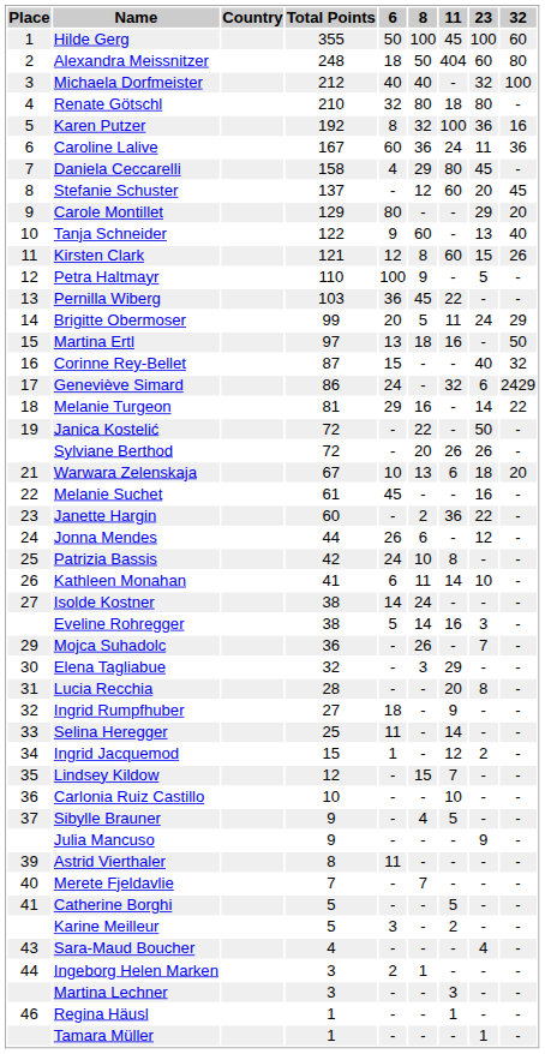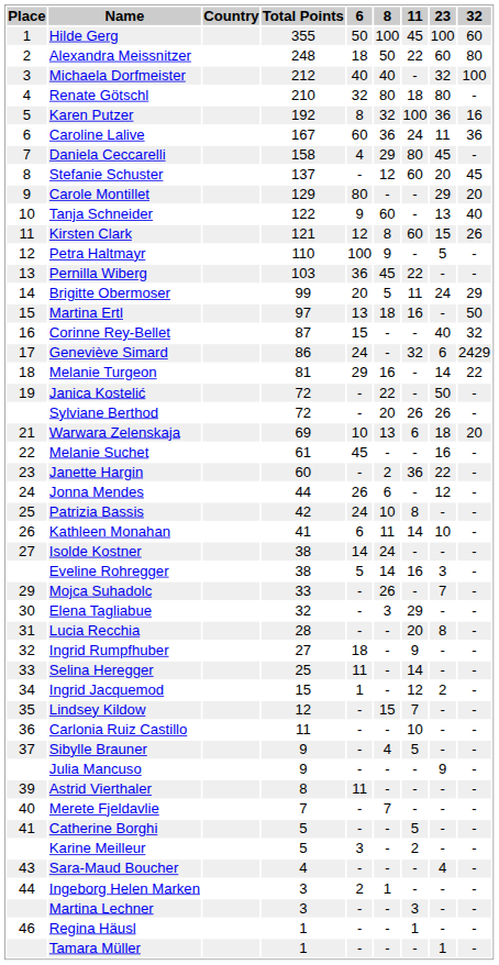 <table border="0" style="border: 1px solid #999; background-color:#FFFFFF; text-align:center">
 <tr align="center" bgcolor="#CCCCCC">
 <th>Place</th>
 <th>Name</th>
 <th>Country</th>
 <th>Total Points</th>
 <th>6</th>
 <th>8</th>
 <th>11</th>
 <th>23</th>
 <th>32</th>
 </tr>
 <tr bgcolor="#EFEFEF">
 <td>1</td>
 <td align="left"><a href='#'>Hilde Gerg</a></td>
 <td align="left"></td>
 <td>355</td>
 <td>50</td>
 <td>100</td>
 <td>45</td>
 <td>100</td>
 <td>60</td>
 </tr>
 <tr>
 <td>2</td>
 <td align="left"><a href='#'>Alexandra Meissnitzer</a></td>
 <td align="left"></td>
 <td>248</td>
 <td>18</td>
 <td>50</td>
-<td>404</td>
+<td>22</td>
 <td>60</td>
 <td>80</td>
 </tr>
 <tr bgcolor="#EFEFEF">
 <td>3</td>
 <td align="left"><a href='#'>Michaela Dorfmeister</a></td>
 <td align="left"></td>
 <td>212</td>
 <td>40</td>
 <td>40</td>
 <td>-</td>
 <td>32</td>
 <td>100</td>
 </tr>
 <tr>
 <td>4</td>
 <td align="left"><a href='#'>Renate Götschl</a></td>
 <td align="left"></td>
 <td>210</td>
 <td>32</td>
 <td>80</td>
 <td>18</td>
 <td>80</td>
 <td>-</td>
 </tr>
 <tr bgcolor="#EFEFEF">
 <td>5</td>
 <td align="left"><a href='#'>Karen Putzer</a></td>
 <td align="left"></td>
 <td>192</td>
 <td>8</td>
 <td>32</td>
 <td>100</td>
 <td>36</td>
 <td>16</td>
 </tr>
 <tr>
 <td>6</td>
 <td align="left"><a href='#'>Caroline Lalive</a></td>
 <td align="left"></td>
 <td>167</td>
 <td>60</td>
 <td>36</td>
 <td>24</td>
 <td>11</td>
 <td>36</td>
 </tr>
 <tr bgcolor="#EFEFEF">
 <td>7</td>
 <td align="left"><a href='#'>Daniela Ceccarelli</a></td>
 <td align="left"></td>
 <td>158</td>
 <td>4</td>
 <td>29</td>
 <td>80</td>
 <td>45</td>
 <td>-</td>
 </tr>
 <tr>
 <td>8</td>
 <td align="left"><a href='#'>Stefanie Schuster</a></td>
 <td align="left"></td>
 <td>137</td>
 <td>-</td>
 <td>12</td>
 <td>60</td>
 <td>20</td>
 <td>45</td>
 </tr>
 <tr bgcolor="#EFEFEF">
 <td>9</td>
 <td align="left"><a href='#'>Carole Montillet</a></td>
 <td align="left"></td>
 <td>129</td>
 <td>80</td>
 <td>-</td>
 <td>-</td>
 <td>29</td>
 <td>20</td>
 </tr>
 <tr>
 <td>10</td>
 <td align="left"><a href='#'>Tanja Schneider</a></td>
 <td align="left"></td>
 <td>122</td>
 <td>9</td>
 <td>60</td>
 <td>-</td>
 <td>13</td>
 <td>40</td>
 </tr>
 <tr bgcolor="#EFEFEF">
 <td>11</td>
 <td align="left"><a href='#'>Kirsten Clark</a></td>
 <td align="left"></td>
 <td>121</td>
 <td>12</td>
 <td>8</td>
 <td>60</td>
 <td>15</td>
 <td>26</td>
 </tr>
 <tr>
 <td>12</td>
 <td align="left"><a href='#'>Petra Haltmayr</a></td>
 <td align="left"></td>
 <td>110</td>
 <td>100</td>
 <td>9</td>
 <td>-</td>
 <td>5</td>
 <td>-</td>
 </tr>
 <tr bgcolor="#EFEFEF">
 <td>13</td>
 <td align="left"><a href='#'>Pernilla Wiberg</a></td>
 <td align="left"></td>
 <td>103</td>
 <td>36</td>
 <td>45</td>
 <td>22</td>
 <td>-</td>
 <td>-</td>
 </tr>
 <tr>
 <td>14</td>
 <td align="left"><a href='#'>Brigitte Obermoser</a></td>
 <td align="left"></td>
 <td>99</td>
 <td>20</td>
 <td>5</td>
 <td>11</td>
 <td>24</td>
 <td>29</td>
 </tr>
 <tr bgcolor="#EFEFEF">
 <td>15</td>
 <td align="left"><a href='#'>Martina Ertl</a></td>
 <td align="left"></td>
 <td>97</td>
 <td>13</td>
 <td>18</td>
 <td>16</td>
 <td>-</td>
 <td>50</td>
 </tr>
 <tr>
 <td>16</td>
 <td align="left"><a href='#'>Corinne Rey-Bellet</a></td>
 <td align="left"></td>
 <td>87</td>
 <td>15</td>
 <td>-</td>
 <td>-</td>
 <td>40</td>
 <td>32</td>
 </tr>
 <tr bgcolor="#EFEFEF">
 <td>17</td>
 <td align="left"><a href='#'>Geneviève Simard</a></td>
 <td align="left"></td>
 <td>86</td>
 <td>24</td>
 <td>-</td>
 <td>32</td>
 <td>6</td>
 <td>2429</td>
 </tr>
 <tr>
 <td>18</td>
 <td align="left"><a href='#'>Melanie Turgeon</a></td>
 <td align="left"></td>
 <td>81</td>
 <td>29</td>
 <td>16</td>
 <td>-</td>
 <td>14</td>
 <td>22</td>
 </tr>
 <tr bgcolor="#EFEFEF">
 <td>19</td>
 <td align="left"><a href='#'>Janica Kostelić</a></td>
 <td align="left"></td>
 <td>72</td>
 <td>-</td>
 <td>22</td>
 <td>-</td>
 <td>50</td>
 <td>-</td>
 </tr>
 <tr>
 <td></td>
 <td align="left"><a href='#'>Sylviane Berthod</a></td>
 <td align="left"></td>
 <td>72</td>
 <td>-</td>
 <td>20</td>
 <td>26</td>
 <td>26</td>
 <td>-</td>
 </tr>
 <tr bgcolor="#EFEFEF">
 <td>21</td>
 <td align="left"><a href='#'>Warwara Zelenskaja</a></td>
 <td align="left"></td>
-<td>67</td>
+<td>69</td>
 <td>10</td>
 <td>13</td>
 <td>6</td>
 <td>18</td>
 <td>20</td>
 </tr>
 <tr>
 <td>22</td>
 <td align="left"><a href='#'>Melanie Suchet</a></td>
 <td align="left"></td>
 <td>61</td>
 <td>45</td>
 <td>-</td>
 <td>-</td>
 <td>16</td>
 <td>-</td>
 </tr>
 <tr bgcolor="#EFEFEF">
 <td>23</td>
 <td align="left"><a href='#'>Janette Hargin</a></td>
 <td align="left"></td>
 <td>60</td>
 <td>-</td>
 <td>2</td>
 <td>36</td>
 <td>22</td>
 <td>-</td>
 </tr>
 <tr>
 <td>24</td>
 <td align="left"><a href='#'>Jonna Mendes</a></td>
 <td align="left"></td>
 <td>44</td>
 <td>26</td>
 <td>6</td>
 <td>-</td>
 <td>12</td>
 <td>-</td>
 </tr>
 <tr bgcolor="#EFEFEF">
 <td>25</td>
 <td align="left"><a href='#'>Patrizia Bassis</a></td>
 <td align="left"></td>
 <td>42</td>
 <td>24</td>
 <td>10</td>
 <td>8</td>
 <td>-</td>
 <td>-</td>
 </tr>
 <tr>
 <td>26</td>
 <td align="left"><a href='#'>Kathleen Monahan</a></td>
 <td align="left"></td>
 <td>41</td>
 <td>6</td>
 <td>11</td>
 <td>14</td>
 <td>10</td>
 <td>-</td>
 </tr>
 <tr bgcolor="#EFEFEF">
 <td>27</td>
 <td align="left"><a href='#'>Isolde Kostner</a></td>
 <td align="left"></td>
 <td>38</td>
 <td>14</td>
 <td>24</td>
 <td>-</td>
 <td>-</td>
 <td>-</td>
 </tr>
 <tr>
 <td></td>
 <td align="left"><a href='#'>Eveline Rohregger</a></td>
 <td align="left"></td>
 <td>38</td>
 <td>5</td>
 <td>14</td>
 <td>16</td>
 <td>3</td>
 <td>-</td>
 </tr>
 <tr bgcolor="#EFEFEF">
 <td>29</td>
 <td align="left"><a href='#'>Mojca Suhadolc</a></td>
 <td align="left"></td>
-<td>36</td>
+<td>33</td>
 <td>-</td>
 <td>26</td>
 <td>-</td>
 <td>7</td>
 <td>-</td>
 </tr>
 <tr>
 <td>30</td>
 <td align="left"><a href='#'>Elena Tagliabue</a></td>
 <td align="left"></td>
 <td>32</td>
 <td>-</td>
 <td>3</td>
 <td>29</td>
 <td>-</td>
 <td>-</td>
 </tr>
 <tr bgcolor="#EFEFEF">
 <td>31</td>
 <td align="left"><a href='#'>Lucia Recchia</a></td>
 <td align="left"></td>
 <td>28</td>
 <td>-</td>
 <td>-</td>
 <td>20</td>
 <td>8</td>
 <td>-</td>
 </tr>
 <tr>
 <td>32</td>
 <td align="left"><a href='#'>Ingrid Rumpfhuber</a></td>
 <td align="left"></td>
 <td>27</td>
 <td>18</td>
 <td>-</td>
 <td>9</td>
 <td>-</td>
 <td>-</td>
 </tr>
 <tr bgcolor="#EFEFEF">
 <td>33</td>
 <td align="left"><a href='#'>Selina Heregger</a></td>
 <td align="left"></td>
 <td>25</td>
 <td>11</td>
 <td>-</td>
 <td>14</td>
 <td>-</td>
 <td>-</td>
 </tr>
 <tr>
 <td>34</td>
 <td align="left"><a href='#'>Ingrid Jacquemod</a></td>
 <td align="left"></td>
 <td>15</td>
 <td>1</td>
 <td>-</td>
 <td>12</td>
 <td>2</td>
 <td>-</td>
 </tr>
 <tr bgcolor="#EFEFEF">
 <td>35</td>
 <td align="left"><a href='#'>Lindsey Kildow</a></td>
 <td align="left"></td>
 <td>12</td>
 <td>-</td>
 <td>15</td>
 <td>7</td>
 <td>-</td>
 <td>-</td>
 </tr>
 <tr>
 <td>36</td>
 <td align="left"><a href='#'>Carlonia Ruiz Castillo</a></td>
 <td align="left"></td>
-<td>10</td>
+<td>11</td>
 <td>-</td>
 <td>-</td>
 <td>10</td>
 <td>-</td>
 <td>-</td>
 </tr>
 <tr bgcolor="#EFEFEF">
 <td>37</td>
 <td align="left"><a href='#'>Sibylle Brauner</a></td>
 <td align="left"></td>
 <td>9</td>
 <td>-</td>
 <td>4</td>
 <td>5</td>
 <td>-</td>
 <td>-</td>
 </tr>
 <tr>
 <td></td>
 <td align="left"><a href='#'>Julia Mancuso</a></td>
 <td align="left"></td>
 <td>9</td>
 <td>-</td>
 <td>-</td>
 <td>-</td>
 <td>9</td>
 <td>-</td>
 </tr>
 <tr bgcolor="#EFEFEF">
 <td>39</td>
 <td align="left"><a href='#'>Astrid Vierthaler</a></td>
 <td align="left"></td>
 <td>8</td>
 <td>11</td>
 <td>-</td>
 <td>-</td>
 <td>-</td>
 <td>-</td>
 </tr>
 <tr>
 <td>40</td>
 <td align="left"><a href='#'>Merete Fjeldavlie</a></td>
 <td align="left"></td>
 <td>7</td>
 <td>-</td>
 <td>7</td>
 <td>-</td>
 <td>-</td>
 <td>-</td>
 </tr>
 <tr bgcolor="#EFEFEF">
 <td>41</td>
 <td align="left"><a href='#'>Catherine Borghi</a></td>
 <td align="left"></td>
 <td>5</td>
 <td>-</td>
 <td>-</td>
 <td>5</td>
 <td>-</td>
 <td>-</td>
 </tr>
 <tr>
 <td></td>
 <td align="left"><a href='#'>Karine Meilleur</a></td>
 <td align="left"></td>
 <td>5</td>
 <td>3</td>
 <td>-</td>
 <td>2</td>
 <td>-</td>
 <td>-</td>
 </tr>
 <tr bgcolor="#EFEFEF">
 <td>43</td>
 <td align="left"><a href='#'>Sara-Maud Boucher</a></td>
 <td align="left"></td>
 <td>4</td>
 <td>-</td>
 <td>-</td>
 <td>-</td>
 <td>4</td>
 <td>-</td>
 </tr>
 <tr>
 <td>44</td>
 <td align="left"><a href='#'>Ingeborg Helen Marken</a></td>
 <td align="left"></td>
 <td>3</td>
 <td>2</td>
 <td>1</td>
 <td>-</td>
 <td>-</td>
 <td>-</td>
 </tr>
 <tr bgcolor="#EFEFEF">
 <td></td>
 <td align="left"><a href='#'>Martina Lechner</a></td>
 <td align="left"></td>
 <td>3</td>
 <td>-</td>
 <td>-</td>
 <td>3</td>
 <td>-</td>
 <td>-</td>
 </tr>
 <tr>
 <td>46</td>
 <td align="left"><a href='#'>Regina Häusl</a></td>
 <td align="left"></td>
 <td>1</td>
 <td>-</td>
 <td>-</td>
 <td>1</td>
 <td>-</td>
 <td>-</td>
 </tr>
 <tr bgcolor="#EFEFEF">
 <td></td>
 <td align="left"><a href='#'>Tamara Müller</a></td>
 <td align="left"></td>
 <td>1</td>
 <td>-</td>
 <td>-</td>
 <td>-</td>
 <td>1</td>
 <td>-</td>
 </tr>
 </table>
